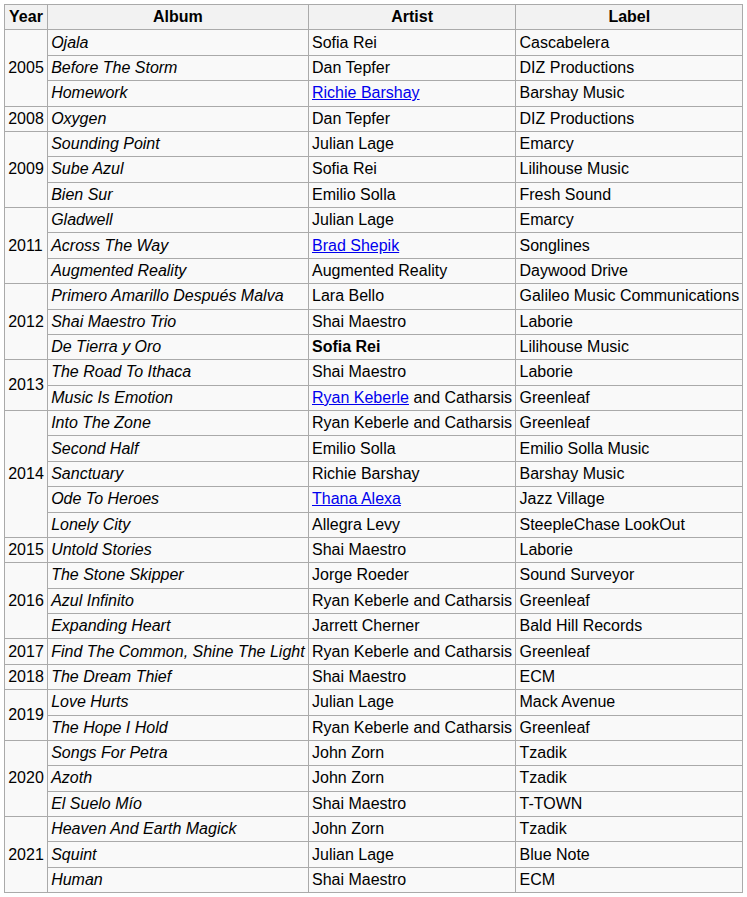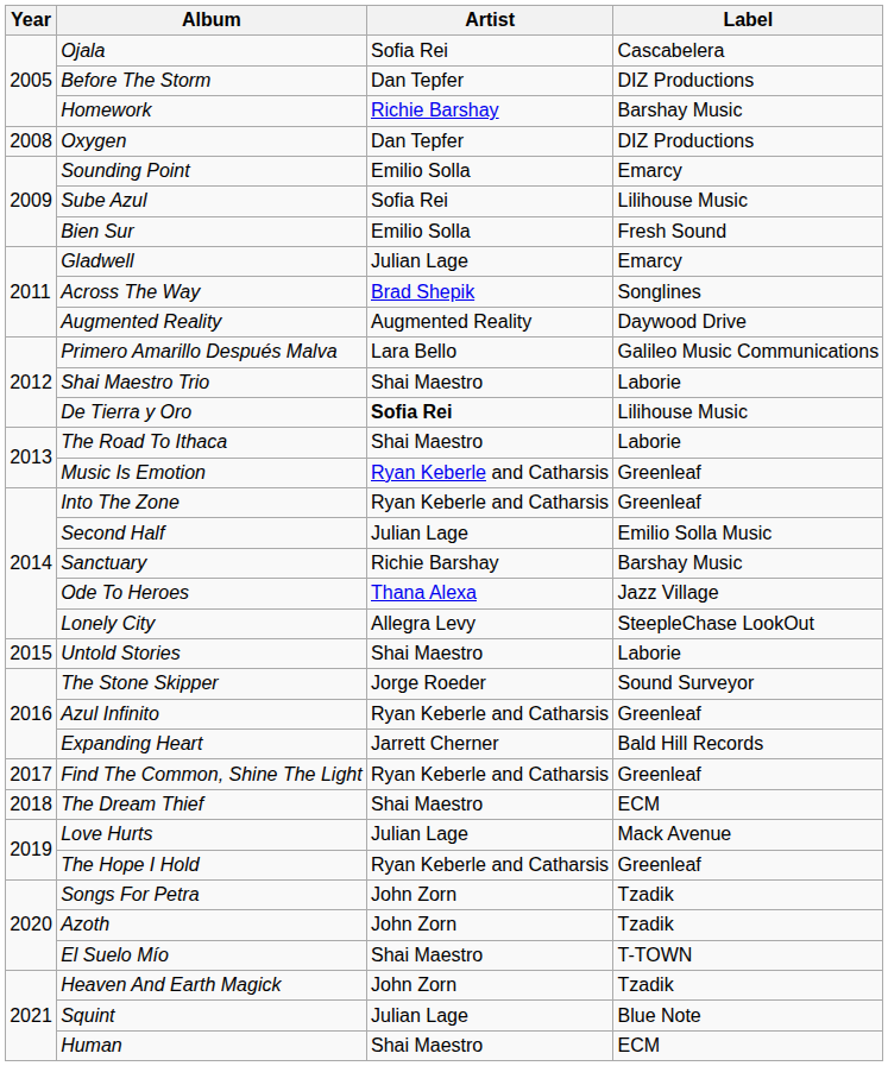 <table class="wikitable sortable">
 <tr>
 <th>Year</th>
 <th>Album</th>
 <th>Artist</th>
 <th>Label</th>
 </tr>
 <tr>
 <td rowspan="3">2005</td>
 <td><em>Ojala</em></td>
 <td>Sofia Rei</td>
 <td>Cascabelera</td>
 </tr>
 <tr>
 <td><em>Before The Storm</em></td>
 <td>Dan Tepfer</td>
 <td>DIZ Productions</td>
 </tr>
 <tr>
 <td><em>Homework</em></td>
 <td><a href='#'>Richie Barshay</a></td>
 <td>Barshay Music</td>
 </tr>
 <tr>
 <td>2008</td>
 <td><em>Oxygen</em></td>
 <td>Dan Tepfer</td>
 <td>DIZ Productions</td>
 </tr>
 <tr>
 <td rowspan="3">2009</td>
 <td><em>Sounding Point</em></td>
-<td>Julian Lage</td>
+<td>Emilio Solla</td>
 <td>Emarcy</td>
 </tr>
 <tr>
 <td><em>Sube Azul</em></td>
 <td>Sofia Rei</td>
 <td>Lilihouse Music</td>
 </tr>
 <tr>
 <td><em>Bien Sur</em></td>
 <td>Emilio Solla</td>
 <td>Fresh Sound</td>
 </tr>
 <tr>
 <td rowspan="3">2011</td>
 <td><em>Gladwell</em></td>
 <td>Julian Lage</td>
 <td>Emarcy</td>
 </tr>
 <tr>
 <td><em>Across The Way</em></td>
 <td><a href='#'>Brad Shepik</a></td>
 <td>Songlines</td>
 </tr>
 <tr>
 <td><em>Augmented Reality</em></td>
 <td>Augmented Reality</td>
 <td>Daywood Drive</td>
 </tr>
 <tr>
 <td rowspan="3">2012</td>
 <td><em>Primero Amarillo Después Malva</em></td>
 <td>Lara Bello</td>
 <td>Galileo Music Communications</td>
 </tr>
 <tr>
 <td><em>Shai Maestro Trio</em></td>
 <td>Shai Maestro</td>
 <td>Laborie</td>
 </tr>
 <tr>
 <td><em>De Tierra y Oro</em></td>
 <td><strong>Sofia Rei</strong></td>
 <td>Lilihouse Music</td>
 </tr>
 <tr>
 <td rowspan="2">2013</td>
 <td><em>The Road To Ithaca</em></td>
 <td>Shai Maestro</td>
 <td>Laborie</td>
 </tr>
 <tr>
 <td><em>Music Is Emotion</em></td>
 <td><a href='#'>Ryan Keberle</a> and Catharsis</td>
 <td>Greenleaf</td>
 </tr>
 <tr>
 <td rowspan="5">2014</td>
 <td><em>Into The Zone</em></td>
 <td>Ryan Keberle and Catharsis</td>
 <td>Greenleaf</td>
 </tr>
 <tr>
 <td><em>Second Half</em></td>
-<td>Emilio Solla</td>
+<td>Julian Lage</td>
 <td>Emilio Solla Music</td>
 </tr>
 <tr>
 <td><em>Sanctuary</em></td>
 <td>Richie Barshay</td>
 <td>Barshay Music</td>
 </tr>
 <tr>
 <td><em>Ode To Heroes</em></td>
 <td><a href='#'>Thana Alexa</a></td>
 <td>Jazz Village</td>
 </tr>
 <tr>
 <td><em>Lonely City</em></td>
 <td>Allegra Levy</td>
 <td>SteepleChase LookOut</td>
 </tr>
 <tr>
 <td>2015</td>
 <td><em>Untold Stories</em></td>
 <td>Shai Maestro</td>
 <td>Laborie</td>
 </tr>
 <tr>
 <td rowspan="3">2016</td>
 <td><em>The Stone Skipper</em></td>
 <td>Jorge Roeder</td>
 <td>Sound Surveyor</td>
 </tr>
 <tr>
 <td><em>Azul Infinito</em></td>
 <td>Ryan Keberle and Catharsis</td>
 <td>Greenleaf</td>
 </tr>
 <tr>
 <td><em>Expanding Heart</em></td>
 <td>Jarrett Cherner</td>
 <td>Bald Hill Records</td>
 </tr>
 <tr>
 <td>2017</td>
 <td><em>Find The Common, Shine The Light</em></td>
 <td>Ryan Keberle and Catharsis</td>
 <td>Greenleaf</td>
 </tr>
 <tr>
 <td>2018</td>
 <td><em>The Dream Thief</em></td>
 <td>Shai Maestro</td>
 <td>ECM</td>
 </tr>
 <tr>
 <td rowspan="2">2019</td>
 <td><em>Love Hurts</em></td>
 <td>Julian Lage</td>
 <td>Mack Avenue</td>
 </tr>
 <tr>
 <td><em>The Hope I Hold</em></td>
 <td>Ryan Keberle and Catharsis</td>
 <td>Greenleaf</td>
 </tr>
 <tr>
 <td rowspan="3">2020</td>
 <td><em>Songs For Petra</em></td>
 <td>John Zorn</td>
 <td>Tzadik</td>
 </tr>
 <tr>
 <td><em>Azoth</em></td>
 <td>John Zorn</td>
 <td>Tzadik</td>
 </tr>
 <tr>
 <td><em>El Suelo Mío</em></td>
 <td>Shai Maestro</td>
 <td>T-TOWN</td>
 </tr>
 <tr>
 <td rowspan="3">2021</td>
 <td><em>Heaven And Earth Magick</em></td>
 <td>John Zorn</td>
 <td>Tzadik</td>
 </tr>
 <tr>
 <td><em>Squint</em></td>
 <td>Julian Lage</td>
 <td>Blue Note</td>
 </tr>
 <tr>
 <td><em>Human</em></td>
 <td>Shai Maestro</td>
 <td>ECM</td>
 </tr>
 </table>
